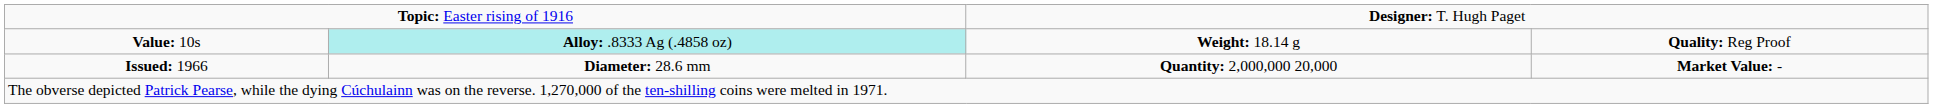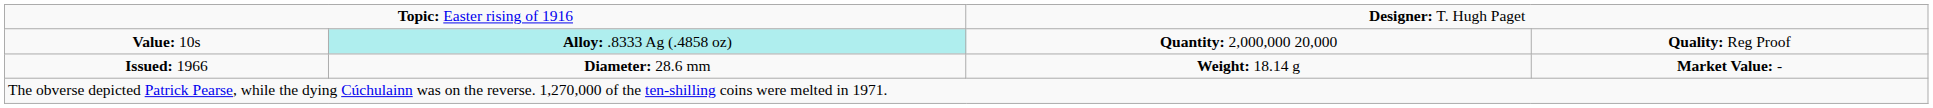 <table class="wikitable" width="100%">
 <tr>
 <td colspan="2" width="50%" align=center><strong>Topic:</strong>	<a href='#'>Easter rising of 1916</a></td>
 <td colspan="2" width="50%" align=center><strong>Designer:</strong>   T. Hugh Paget</td>
 </tr>
 <tr>
 <td align=center><strong>Value:</strong>	10s</td>
 <td align=center style="background: paleturquoise;"><strong>Alloy:</strong>	.8333 Ag (.4858 oz)</td>
-<td align=center><strong>Weight:</strong>	18.14 g</td>
+<td align=center><strong>Quantity:</strong>        2,000,000       20,000</td>
 <td align=center><strong>Quality:</strong>	Reg	Proof</td>
 </tr>
 <tr>
 <td align=center><strong>Issued:</strong>	1966</td>
 <td align=center><strong>Diameter:</strong> 28.6 mm</td>
-<td align=center><strong>Quantity:</strong>        2,000,000       20,000</td>
+<td align=center><strong>Weight:</strong>	18.14 g</td>
 <td align=center><strong>Market Value:</strong>	-</td>
 </tr>
 <tr>
 <td colspan="5" align=left>The obverse depicted <a href='#'>Patrick Pearse</a>, while the dying <a href='#'>Cúchulainn</a> was on the reverse. 1,270,000 of the <a href='#'>ten-shilling</a> coins were melted in 1971.</td>
 </tr>
 </table>
